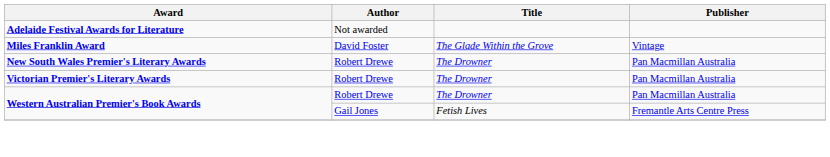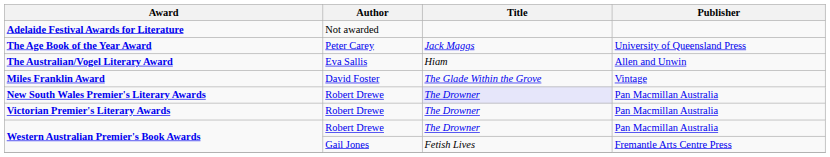 <table class="wikitable" width=100%>
 <tr>
 <th>Award</th>
 <th>Author</th>
 <th>Title</th>
 <th>Publisher</th>
 </tr>
 <tr>
 <td><strong><a href='#'>Adelaide Festival Awards for Literature</a></strong></td>
 <td>Not awarded</td>
 <td></td>
 <td></td>
 </tr>
 <tr>
+<td><strong><a href='#'>The Age Book of the Year Award</a></strong></td>
+<td><a href='#'>Peter Carey</a></td>
+<td><em><a href='#'>Jack Maggs</a></em></td>
+<td><a href='#'>University of Queensland Press</a></td>
+</tr>
+<tr>
+<td><strong><a href='#'>The Australian/Vogel Literary Award</a></strong></td>
+<td><a href='#'>Eva Sallis</a></td>
+<td><em>Hiam</em></td>
+<td><a href='#'>Allen and Unwin</a></td>
+</tr>
+<tr>
 <td><strong><a href='#'>Miles Franklin Award</a></strong></td>
 <td><a href='#'>David Foster</a></td>
 <td><em><a href='#'>The Glade Within the Grove</a></em></td>
 <td><a href='#'>Vintage</a></td>
 </tr>
 <tr>
 <td><strong><a href='#'>New South Wales Premier's Literary Awards</a></strong></td>
 <td><a href='#'>Robert Drewe</a></td>
-<td><em><a href='#'>The Drowner</a></em></td>
+<td style="background: lavender;"><em><a href='#'>The Drowner</a></em></td>
 <td><a href='#'>Pan Macmillan Australia</a></td>
 </tr>
 <tr>
 <td><strong><a href='#'>Victorian Premier's Literary Awards</a></strong></td>
 <td><a href='#'>Robert Drewe</a></td>
 <td><em><a href='#'>The Drowner</a></em></td>
 <td><a href='#'>Pan Macmillan Australia</a></td>
 </tr>
 <tr>
 <td rowspan=2><strong><a href='#'>Western Australian Premier's Book Awards</a></strong></td>
 <td><a href='#'>Robert Drewe</a></td>
 <td><em><a href='#'>The Drowner</a></em></td>
 <td><a href='#'>Pan Macmillan Australia</a></td>
 </tr>
 <tr>
 <td><a href='#'>Gail Jones</a></td>
 <td><em>Fetish Lives</em></td>
 <td><a href='#'>Fremantle Arts Centre Press</a></td>
 </tr>
 <tr>
 </tr>
 </table>
